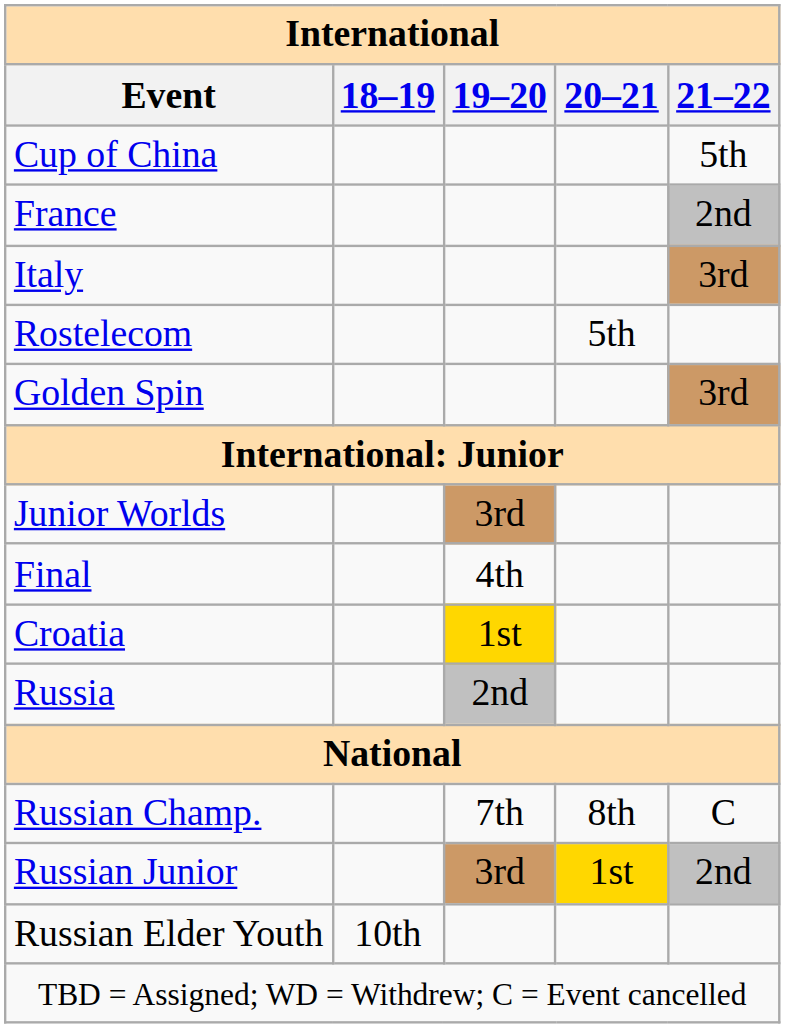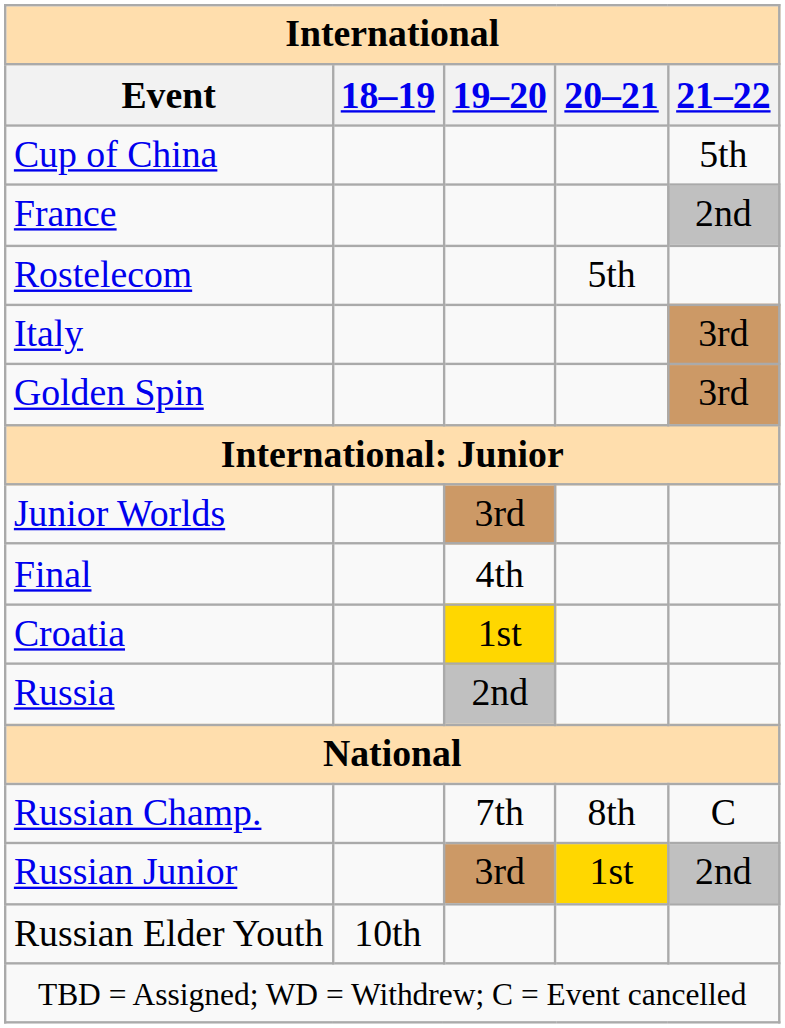 <table class="wikitable" style="text-align:center">
 <tr>
 <th style="background-color: #ffdead; " colspan=5 align=center>International</th>
 </tr>
 <tr>
 <th>Event</th>
 <th><a href='#'>18–19</a></th>
 <th><a href='#'>19–20</a></th>
 <th><a href='#'>20–21</a></th>
 <th><a href='#'>21–22</a></th>
 </tr>
 <tr>
 <td align=left> <a href='#'>Cup of China</a></td>
 <td></td>
 <td></td>
 <td></td>
 <td>5th</td>
 </tr>
 <tr>
 <td align=left> <a href='#'>France</a></td>
 <td></td>
 <td></td>
 <td></td>
 <td bgcolor=silver>2nd</td>
 </tr>
 <tr>
+<td align=left> <a href='#'>Rostelecom</a></td>
+<td></td>
+<td></td>
+<td>5th</td>
+<td></td>
+</tr>
+<tr>
 <td align=left> <a href='#'>Italy</a></td>
 <td></td>
 <td></td>
 <td></td>
 <td bgcolor=cc9966>3rd</td>
-</tr>
-<tr>
-<td align=left> <a href='#'>Rostelecom</a></td>
-<td></td>
-<td></td>
-<td>5th</td>
-<td></td>
 </tr>
 <tr>
 <td align=left> <a href='#'>Golden Spin</a></td>
 <td></td>
 <td></td>
 <td></td>
 <td bgcolor=cc9966>3rd</td>
 </tr>
 <tr>
 <th style="background-color: #ffdead; " colspan=5 align=center>International: Junior</th>
 </tr>
 <tr>
 <td align=left><a href='#'>Junior Worlds</a></td>
 <td></td>
 <td bgcolor=cc9966>3rd</td>
 <td></td>
 <td></td>
 </tr>
 <tr>
 <td align=left> <a href='#'>Final</a></td>
 <td></td>
 <td>4th</td>
 <td></td>
 <td></td>
 </tr>
 <tr>
 <td align=left> <a href='#'>Croatia</a></td>
 <td></td>
 <td bgcolor=gold>1st</td>
 <td></td>
 <td></td>
 </tr>
 <tr>
 <td align=left> <a href='#'>Russia</a></td>
 <td></td>
 <td bgcolor=silver>2nd</td>
 <td></td>
 <td></td>
 </tr>
 <tr>
 <th style="background-color: #ffdead; " colspan=5 align=center>National</th>
 </tr>
 <tr>
 <td align=left><a href='#'>Russian Champ.</a></td>
 <td></td>
 <td>7th</td>
 <td>8th</td>
 <td>C</td>
 </tr>
 <tr>
 <td align=left><a href='#'>Russian Junior</a></td>
 <td></td>
 <td bgcolor=cc9966>3rd</td>
 <td bgcolor=gold>1st</td>
 <td bgcolor=silver>2nd</td>
 </tr>
 <tr>
 <td align=left>Russian Elder Youth</td>
 <td>10th</td>
 <td></td>
 <td></td>
 <td></td>
 </tr>
 <tr>
 <td colspan=5 align=center><small> TBD = Assigned; WD = Withdrew; C = Event cancelled </small></td>
 </tr>
 </table>
